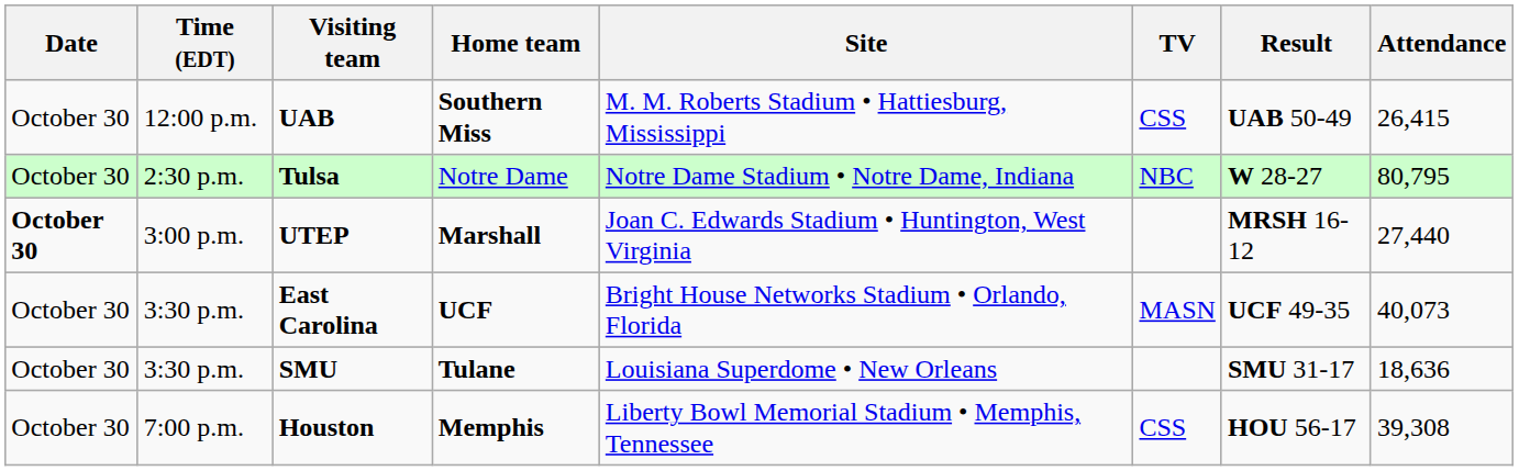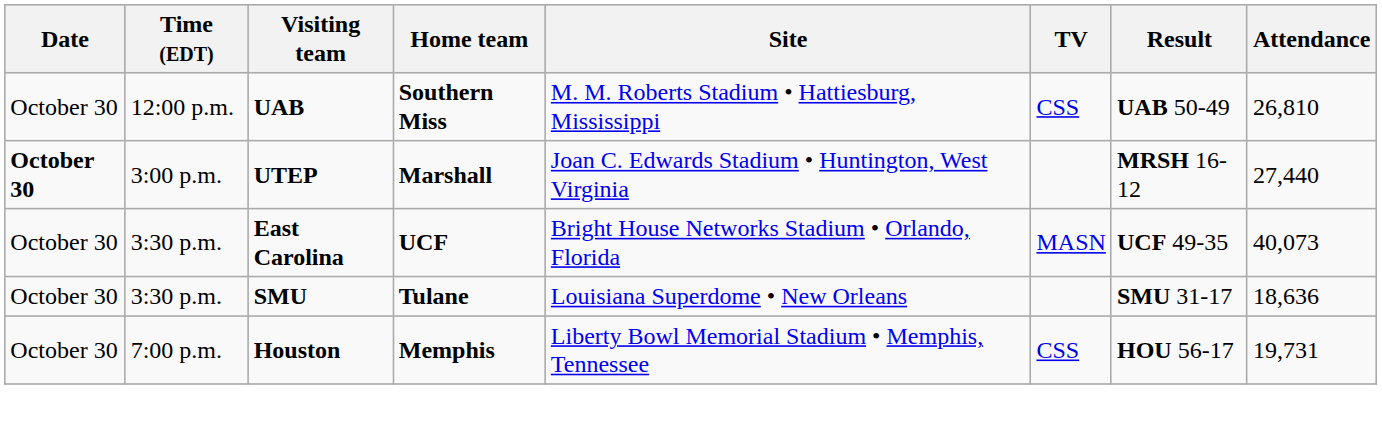 <table class="wikitable" style="font-size:95%;">
 <tr>
 <th>Date</th>
 <th>Time <small>(EDT)</small></th>
 <th>Visiting team</th>
 <th>Home team</th>
 <th>Site</th>
 <th>TV</th>
 <th>Result</th>
 <th>Attendance</th>
 </tr>
 <tr bgcolor=>
 <td>October 30</td>
 <td>12:00 p.m.</td>
 <td><strong>UAB</strong></td>
 <td><strong>Southern Miss</strong></td>
 <td><a href='#'>M. M. Roberts Stadium</a> • <a href='#'>Hattiesburg, Mississippi</a></td>
 <td><a href='#'>CSS</a></td>
 <td><strong>UAB</strong> 50-49</td>
-<td>26,415</td>
-</tr>
-<tr bgcolor=#ccffcc>
-<td>October 30</td>
-<td>2:30 p.m.</td>
-<td><strong>Tulsa</strong></td>
-<td><a href='#'>Notre Dame</a></td>
-<td><a href='#'>Notre Dame Stadium</a> • <a href='#'>Notre Dame, Indiana</a></td>
-<td><a href='#'>NBC</a></td>
-<td><strong>W</strong> 28-27</td>
-<td>80,795</td>
+<td>26,810</td>
 </tr>
 <tr bgcolor=>
 <td><strong>October 30</strong></td>
 <td>3:00 p.m.</td>
 <td><strong>UTEP</strong></td>
 <td><strong>Marshall</strong></td>
 <td><a href='#'>Joan C. Edwards Stadium</a> • <a href='#'>Huntington, West Virginia</a></td>
 <td></td>
 <td><strong>MRSH</strong> 16-12</td>
 <td>27,440</td>
 </tr>
 <tr bgcolor=>
 <td>October 30</td>
 <td>3:30 p.m.</td>
 <td><strong>East Carolina</strong></td>
 <td><strong>UCF</strong></td>
 <td><a href='#'>Bright House Networks Stadium</a> • <a href='#'>Orlando, Florida</a></td>
 <td><a href='#'>MASN</a></td>
 <td><strong>UCF</strong> 49-35</td>
 <td>40,073</td>
 </tr>
 <tr bgcolor=>
 <td>October 30</td>
 <td>3:30 p.m.</td>
 <td><strong>SMU</strong></td>
 <td><strong>Tulane</strong></td>
 <td><a href='#'>Louisiana Superdome</a> • <a href='#'>New Orleans</a></td>
 <td></td>
 <td><strong>SMU</strong> 31-17</td>
 <td>18,636</td>
 </tr>
 <tr bgcolor=>
 <td>October 30</td>
 <td>7:00 p.m.</td>
 <td><strong>Houston</strong></td>
 <td><strong>Memphis</strong></td>
 <td><a href='#'>Liberty Bowl Memorial Stadium</a> • <a href='#'>Memphis, Tennessee</a></td>
 <td><a href='#'>CSS</a></td>
 <td><strong>HOU</strong> 56-17</td>
-<td>39,308</td>
+<td>19,731</td>
 </tr>
 </table>
